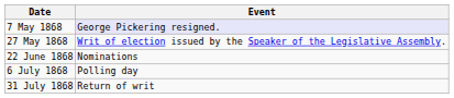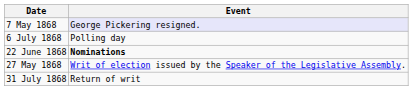 <table class="wikitable">
 <tr>
 <th>Date</th>
 <th>Event</th>
 </tr>
 <tr>
 <td>7 May 1868</td>
 <td style="background: lavender;">George Pickering resigned.</td>
 </tr>
 <tr>
-<td>27 May 1868</td>
-<td><a href='#'>Writ of election</a> issued by the <a href='#'>Speaker of the Legislative Assembly</a>.</td>
+<td>6 July 1868</td>
+<td>Polling day</td>
 </tr>
 <tr>
 <td>22 June 1868</td>
-<td>Nominations</td>
+<td><strong>Nominations</strong></td>
 </tr>
 <tr>
-<td>6 July 1868</td>
-<td>Polling day</td>
+<td>27 May 1868</td>
+<td><a href='#'>Writ of election</a> issued by the <a href='#'>Speaker of the Legislative Assembly</a>.</td>
 </tr>
 <tr>
 <td>31 July 1868</td>
 <td>Return of writ</td>
 </tr>
 </table>
